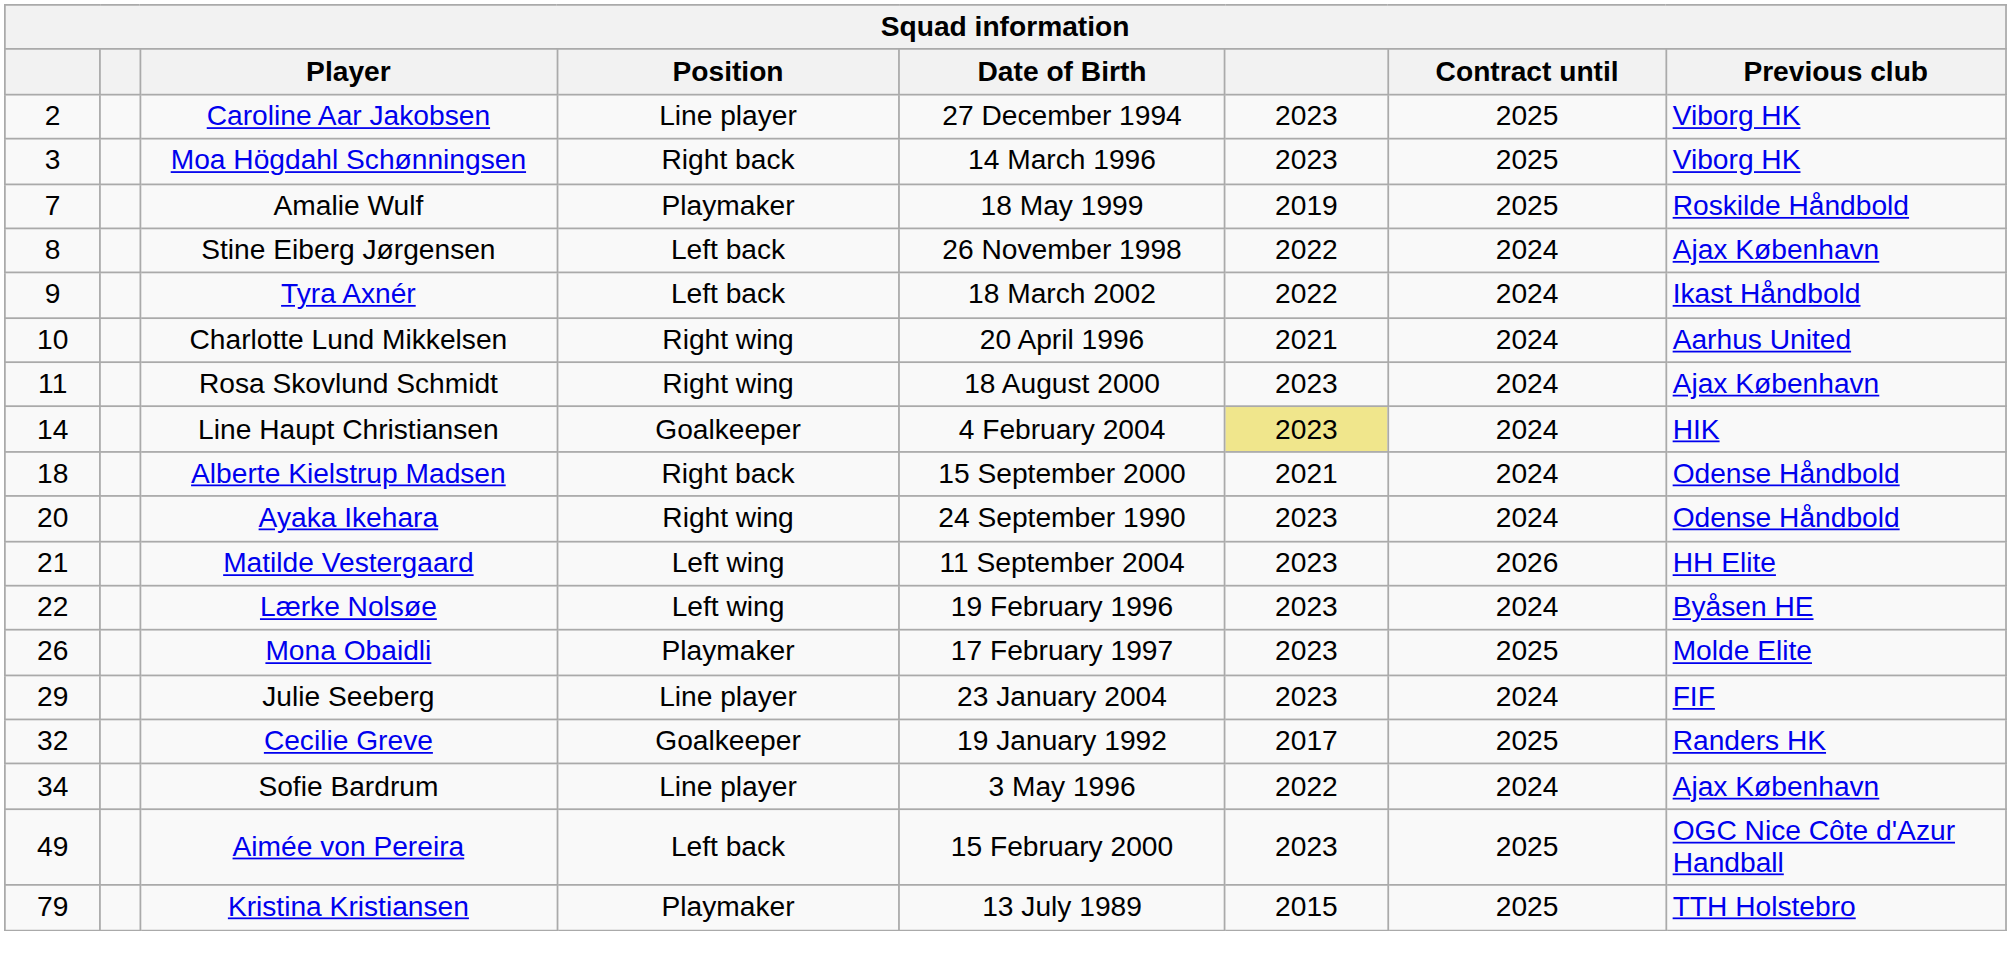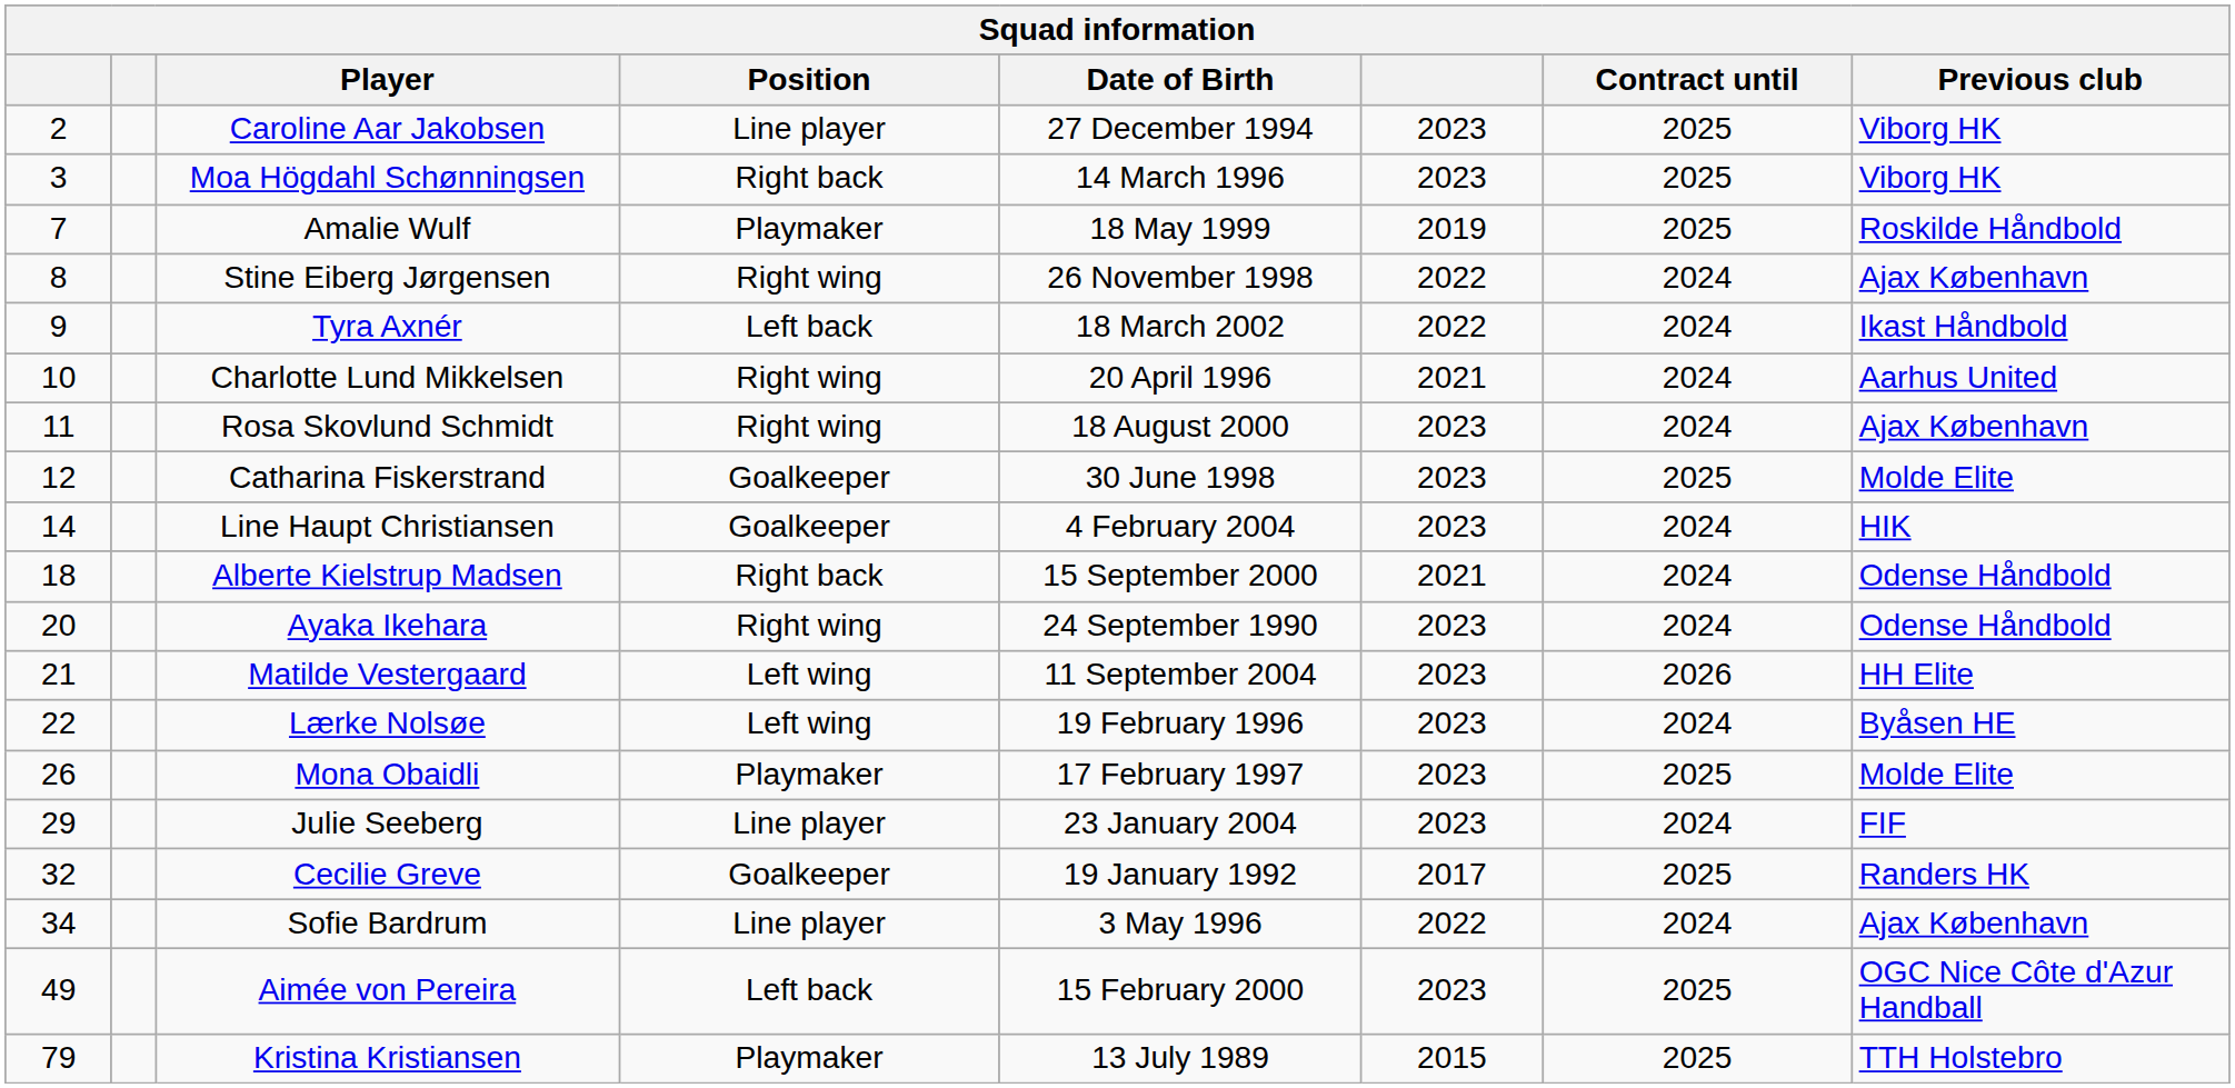 <table class="wikitable mw-collapsible mw-collapsed" style="width:90%; font-size:100%">
 <tr>
 <th colspan="8">Squad information</th>
 </tr>
 <tr>
 <th width="5"></th>
 <th width="3"></th>
 <th width="20">Player</th>
 <th width="10">Position</th>
 <th width="15">Date of Birth</th>
 <th width="5"></th>
 <th width="5">Contract until</th>
 <th width="15">Previous club</th>
 </tr>
 <tr>
 <td style="text-align: center;">2</td>
 <td style="text-align: center;"></td>
 <td style="text-align: center;"><a href='#'>Caroline Aar Jakobsen</a></td>
 <td style="text-align: center;">Line player</td>
 <td style="text-align: center;">27 December 1994</td>
 <td style="text-align: center;">2023</td>
 <td style="text-align: center;">2025</td>
 <td> <a href='#'>Viborg HK</a></td>
 </tr>
 <tr>
 <td style="text-align: center;">3</td>
 <td style="text-align: center;"></td>
 <td style="text-align: center;"><a href='#'>Moa Högdahl Schønningsen</a></td>
 <td style="text-align: center;">Right back</td>
 <td style="text-align: center;">14 March 1996</td>
 <td style="text-align: center;">2023</td>
 <td style="text-align: center;">2025</td>
 <td> <a href='#'>Viborg HK</a></td>
 </tr>
 <tr>
 <td style="text-align: center;">7</td>
 <td style="text-align: center;"></td>
 <td style="text-align: center;">Amalie Wulf</td>
 <td style="text-align: center;">Playmaker</td>
 <td style="text-align: center;">18 May 1999</td>
 <td style="text-align: center;">2019</td>
 <td style="text-align: center;">2025</td>
 <td> <a href='#'>Roskilde Håndbold</a></td>
 </tr>
 <tr>
 <td style="text-align: center;">8</td>
 <td style="text-align: center;"></td>
 <td style="text-align: center;">Stine Eiberg Jørgensen</td>
-<td style="text-align: center;">Left back</td>
+<td style="text-align: center;">Right wing</td>
 <td style="text-align: center;">26 November 1998</td>
 <td style="text-align: center;">2022</td>
 <td style="text-align: center;">2024</td>
 <td> <a href='#'>Ajax København</a></td>
 </tr>
 <tr>
 <td style="text-align: center;">9</td>
 <td style="text-align: center;"></td>
 <td style="text-align: center;"><a href='#'>Tyra Axnér</a></td>
 <td style="text-align: center;">Left back</td>
 <td style="text-align: center;">18 March 2002</td>
 <td style="text-align: center;">2022</td>
 <td style="text-align: center;">2024</td>
 <td> <a href='#'>Ikast Håndbold</a></td>
 </tr>
 <tr>
 <td style="text-align: center;">10</td>
 <td style="text-align: center;"></td>
 <td style="text-align: center;">Charlotte Lund Mikkelsen</td>
 <td style="text-align: center;">Right wing</td>
 <td style="text-align: center;">20 April 1996</td>
 <td style="text-align: center;">2021</td>
 <td style="text-align: center;">2024</td>
 <td> <a href='#'>Aarhus United</a></td>
 </tr>
 <tr>
 <td style="text-align: center;">11</td>
 <td style="text-align: center;"></td>
 <td style="text-align: center;">Rosa Skovlund Schmidt</td>
 <td style="text-align: center;">Right wing</td>
 <td style="text-align: center;">18 August 2000</td>
 <td style="text-align: center;">2023</td>
 <td style="text-align: center;">2024</td>
 <td> <a href='#'>Ajax København</a></td>
 </tr>
 <tr>
+<td style="text-align: center;">12</td>
+<td style="text-align: center;"></td>
+<td style="text-align: center;">Catharina Fiskerstrand</td>
+<td style="text-align: center;">Goalkeeper</td>
+<td style="text-align: center;">30 June 1998</td>
+<td style="text-align: center;">2023</td>
+<td style="text-align: center;">2025</td>
+<td> <a href='#'>Molde Elite</a></td>
+</tr>
+<tr>
 <td style="text-align: center;">14</td>
 <td style="text-align: center;"></td>
 <td style="text-align: center;">Line Haupt Christiansen</td>
 <td style="text-align: center;">Goalkeeper</td>
 <td style="text-align: center;">4 February 2004</td>
-<td style="background: khaki; text-align: center;">2023</td>
+<td style="text-align: center;">2023</td>
 <td style="text-align: center;">2024</td>
 <td> <a href='#'>HIK</a></td>
 </tr>
 <tr>
 <td style="text-align: center;">18</td>
 <td style="text-align: center;"></td>
 <td style="text-align: center;"><a href='#'>Alberte Kielstrup Madsen</a></td>
 <td style="text-align: center;">Right back</td>
 <td style="text-align: center;">15 September 2000</td>
 <td style="text-align: center;">2021</td>
 <td style="text-align: center;">2024</td>
 <td> <a href='#'>Odense Håndbold</a></td>
 </tr>
 <tr>
 <td style="text-align: center;">20</td>
 <td style="text-align: center;"></td>
 <td style="text-align: center;"><a href='#'>Ayaka Ikehara</a></td>
 <td style="text-align: center;">Right wing</td>
 <td style="text-align: center;">24 September 1990</td>
 <td style="text-align: center;">2023</td>
 <td style="text-align: center;">2024</td>
 <td> <a href='#'>Odense Håndbold</a></td>
 </tr>
 <tr>
 <td style="text-align: center;">21</td>
 <td style="text-align: center;"></td>
 <td style="text-align: center;"><a href='#'>Matilde Vestergaard</a></td>
 <td style="text-align: center;">Left wing</td>
 <td style="text-align: center;">11 September 2004</td>
 <td style="text-align: center;">2023</td>
 <td style="text-align: center;">2026</td>
 <td> <a href='#'>HH Elite</a></td>
 </tr>
 <tr>
 <td style="text-align: center;">22</td>
 <td style="text-align: center;"></td>
 <td style="text-align: center;"><a href='#'>Lærke Nolsøe</a></td>
 <td style="text-align: center;">Left wing</td>
 <td style="text-align: center;">19 February 1996</td>
 <td style="text-align: center;">2023</td>
 <td style="text-align: center;">2024</td>
 <td> <a href='#'>Byåsen HE</a></td>
 </tr>
 <tr>
 <td style="text-align: center;">26</td>
 <td style="text-align: center;"></td>
 <td style="text-align: center;"><a href='#'>Mona Obaidli</a></td>
 <td style="text-align: center;">Playmaker</td>
 <td style="text-align: center;">17 February 1997</td>
 <td style="text-align: center;">2023</td>
 <td style="text-align: center;">2025</td>
 <td> <a href='#'>Molde Elite</a></td>
 </tr>
 <tr>
 <td style="text-align: center;">29</td>
 <td style="text-align: center;"></td>
 <td style="text-align: center;">Julie Seeberg</td>
 <td style="text-align: center;">Line player</td>
 <td style="text-align: center;">23 January 2004</td>
 <td style="text-align: center;">2023</td>
 <td style="text-align: center;">2024</td>
 <td> <a href='#'>FIF</a></td>
 </tr>
 <tr>
 <td style="text-align: center;">32</td>
 <td style="text-align: center;"></td>
 <td style="text-align: center;"><a href='#'>Cecilie Greve</a></td>
 <td style="text-align: center;">Goalkeeper</td>
 <td style="text-align: center;">19 January 1992</td>
 <td style="text-align: center;">2017</td>
 <td style="text-align: center;">2025</td>
 <td> <a href='#'>Randers HK</a></td>
 </tr>
 <tr>
 <td style="text-align: center;">34</td>
 <td style="text-align: center;"></td>
 <td style="text-align: center;">Sofie Bardrum</td>
 <td style="text-align: center;">Line player</td>
 <td style="text-align: center;">3 May 1996</td>
 <td style="text-align: center;">2022</td>
 <td style="text-align: center;">2024</td>
 <td> <a href='#'>Ajax København</a></td>
 </tr>
 <tr>
 <td style="text-align: center;">49</td>
 <td style="text-align: center;"></td>
 <td style="text-align: center;"><a href='#'>Aimée von Pereira</a></td>
 <td style="text-align: center;">Left back</td>
 <td style="text-align: center;">15 February 2000</td>
 <td style="text-align: center;">2023</td>
 <td style="text-align: center;">2025</td>
 <td> <a href='#'>OGC Nice Côte d'Azur Handball</a></td>
 </tr>
 <tr>
 <td style="text-align: center;">79</td>
 <td style="text-align: center;"></td>
 <td style="text-align: center;"><a href='#'>Kristina Kristiansen</a></td>
 <td style="text-align: center;">Playmaker</td>
 <td style="text-align: center;">13 July 1989</td>
 <td style="text-align: center;">2015</td>
 <td style="text-align: center;">2025</td>
 <td> <a href='#'>TTH Holstebro</a></td>
 </tr>
 </table>
